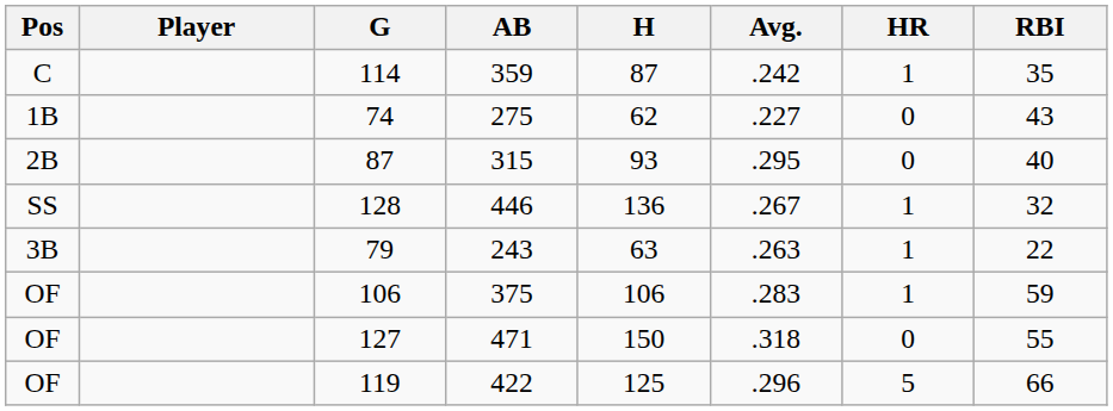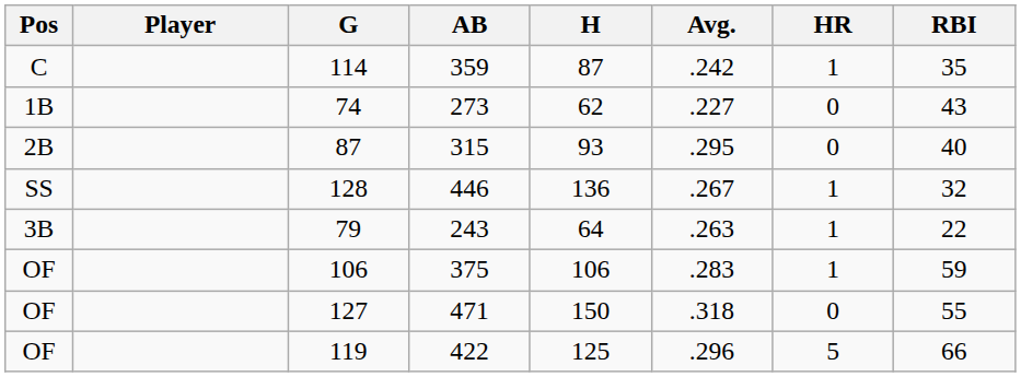 <table class="wikitable sortable">
 <tr>
 <th bgcolor="#DDDDFF" width="5%">Pos</th>
 <th bgcolor="#DDDDFF" width="16%">Player</th>
 <th bgcolor="#DDDDFF" width="9%">G</th>
 <th bgcolor="#DDDDFF" width="9%">AB</th>
 <th bgcolor="#DDDDFF" width="9%">H</th>
 <th bgcolor="#DDDDFF" width="9%">Avg.</th>
 <th bgcolor="#DDDDFF" width="9%">HR</th>
 <th bgcolor="#DDDDFF" width="9%">RBI</th>
 </tr>
 <tr align="center">
 <td>C</td>
 <td></td>
 <td>114</td>
 <td>359</td>
 <td>87</td>
 <td>.242</td>
 <td>1</td>
 <td>35</td>
 </tr>
 <tr align="center">
 <td>1B</td>
 <td></td>
 <td>74</td>
-<td>275</td>
+<td>273</td>
 <td>62</td>
 <td>.227</td>
 <td>0</td>
 <td>43</td>
 </tr>
 <tr align="center">
 <td>2B</td>
 <td></td>
 <td>87</td>
 <td>315</td>
 <td>93</td>
 <td>.295</td>
 <td>0</td>
 <td>40</td>
 </tr>
 <tr align="center">
 <td>SS</td>
 <td></td>
 <td>128</td>
 <td>446</td>
 <td>136</td>
 <td>.267</td>
 <td>1</td>
 <td>32</td>
 </tr>
 <tr align="center">
 <td>3B</td>
 <td></td>
 <td>79</td>
 <td>243</td>
-<td>63</td>
+<td>64</td>
 <td>.263</td>
 <td>1</td>
 <td>22</td>
 </tr>
 <tr align="center">
 <td>OF</td>
 <td></td>
 <td>106</td>
 <td>375</td>
 <td>106</td>
 <td>.283</td>
 <td>1</td>
 <td>59</td>
 </tr>
 <tr align="center">
 <td>OF</td>
 <td></td>
 <td>127</td>
 <td>471</td>
 <td>150</td>
 <td>.318</td>
 <td>0</td>
 <td>55</td>
 </tr>
 <tr align="center">
 <td>OF</td>
 <td></td>
 <td>119</td>
 <td>422</td>
 <td>125</td>
 <td>.296</td>
 <td>5</td>
 <td>66</td>
 </tr>
 </table>
